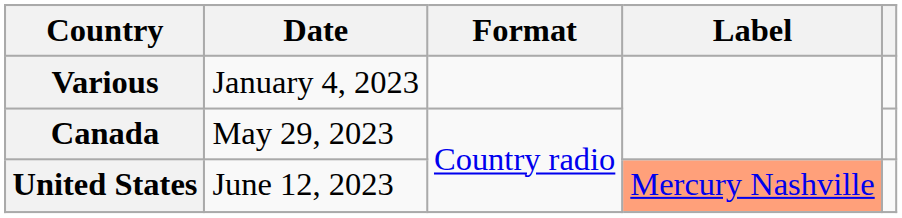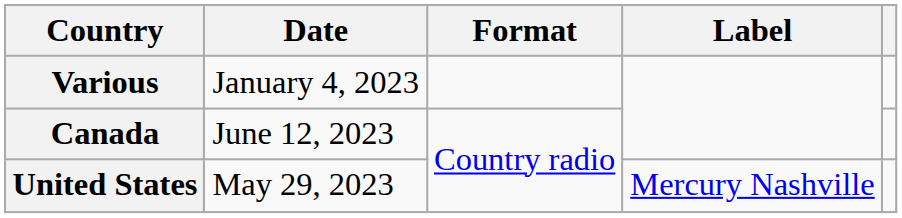 <table class="wikitable plainrowheaders">
 <tr>
 <th scope="col">Country</th>
 <th scope="col">Date</th>
 <th scope="col">Format</th>
 <th scope="col">Label</th>
 <th scope="col"></th>
 </tr>
 <tr>
 <th scope="row">Various</th>
 <td>January 4, 2023</td>
 <td></td>
 <td rowspan="2"></td>
 <td></td>
 </tr>
 <tr>
 <th scope="row">Canada</th>
-<td>May 29, 2023</td>
+<td>June 12, 2023</td>
 <td rowspan="2"><a href='#'>Country radio</a></td>
 <td></td>
 </tr>
 <tr>
 <th scope="row">United States</th>
-<td>June 12, 2023</td>
-<td style="background: lightsalmon;"><a href='#'>Mercury Nashville</a></td>
+<td>May 29, 2023</td>
+<td><a href='#'>Mercury Nashville</a></td>
 <td></td>
 </tr>
 </table>
